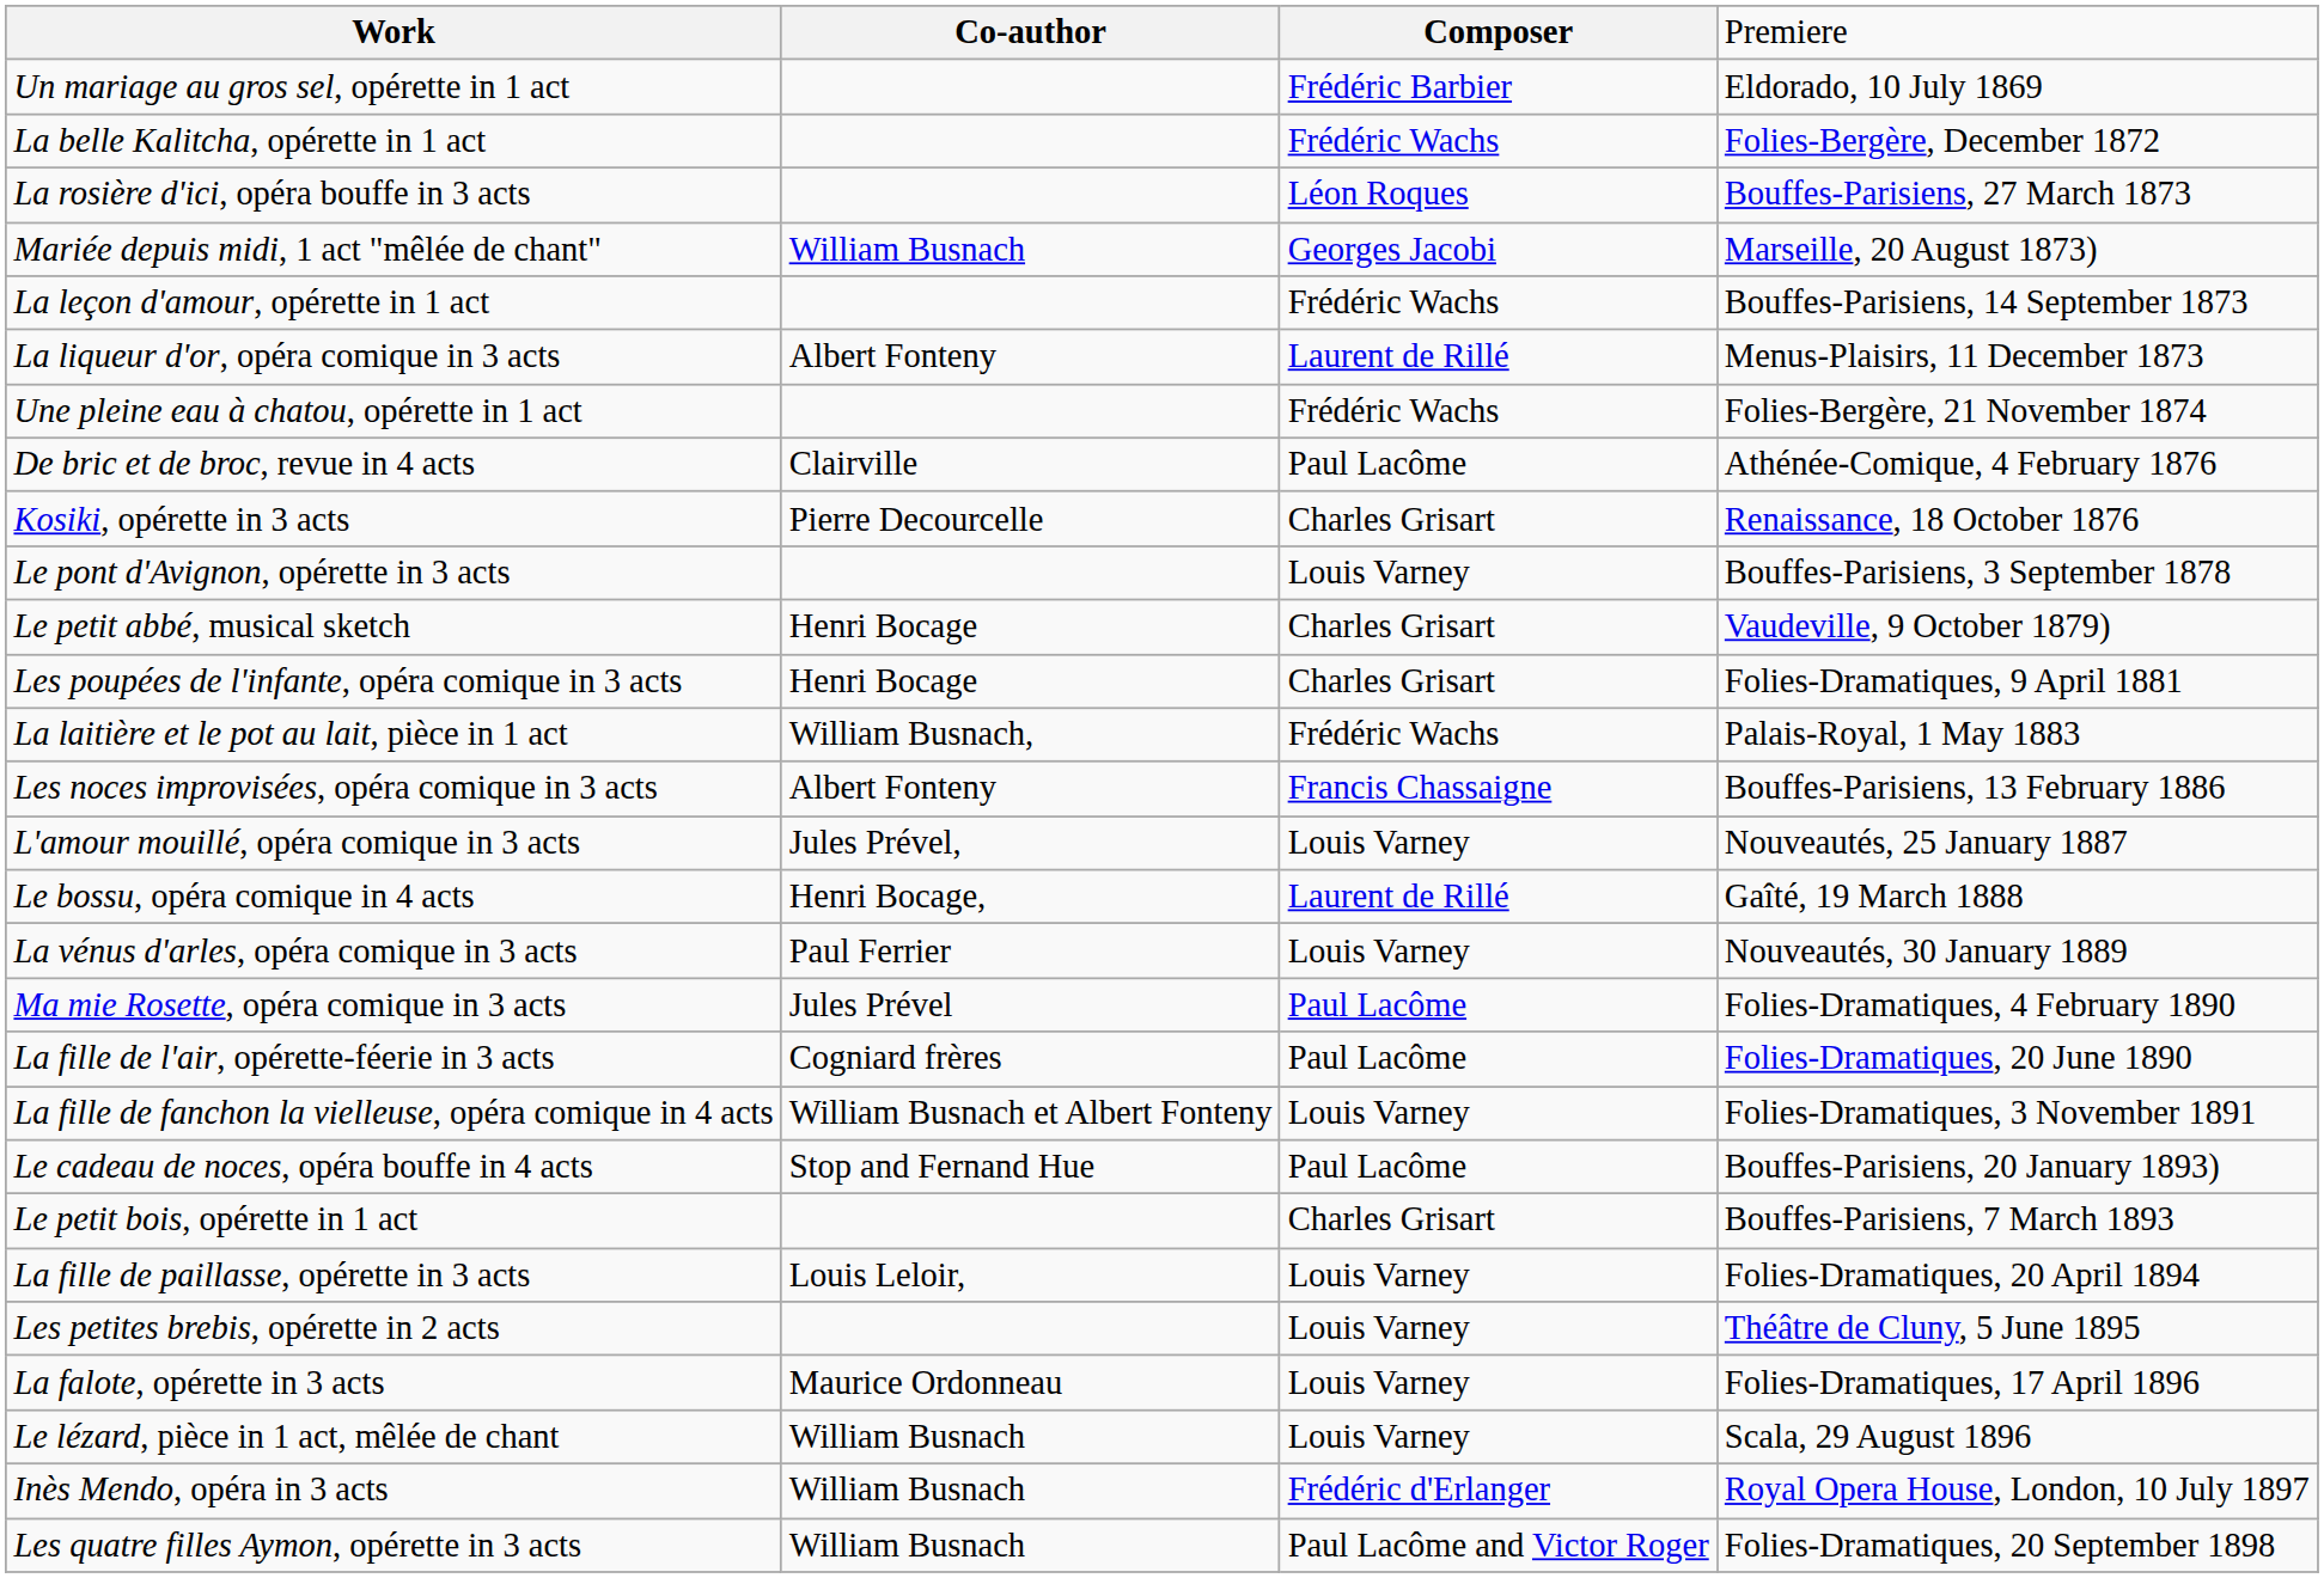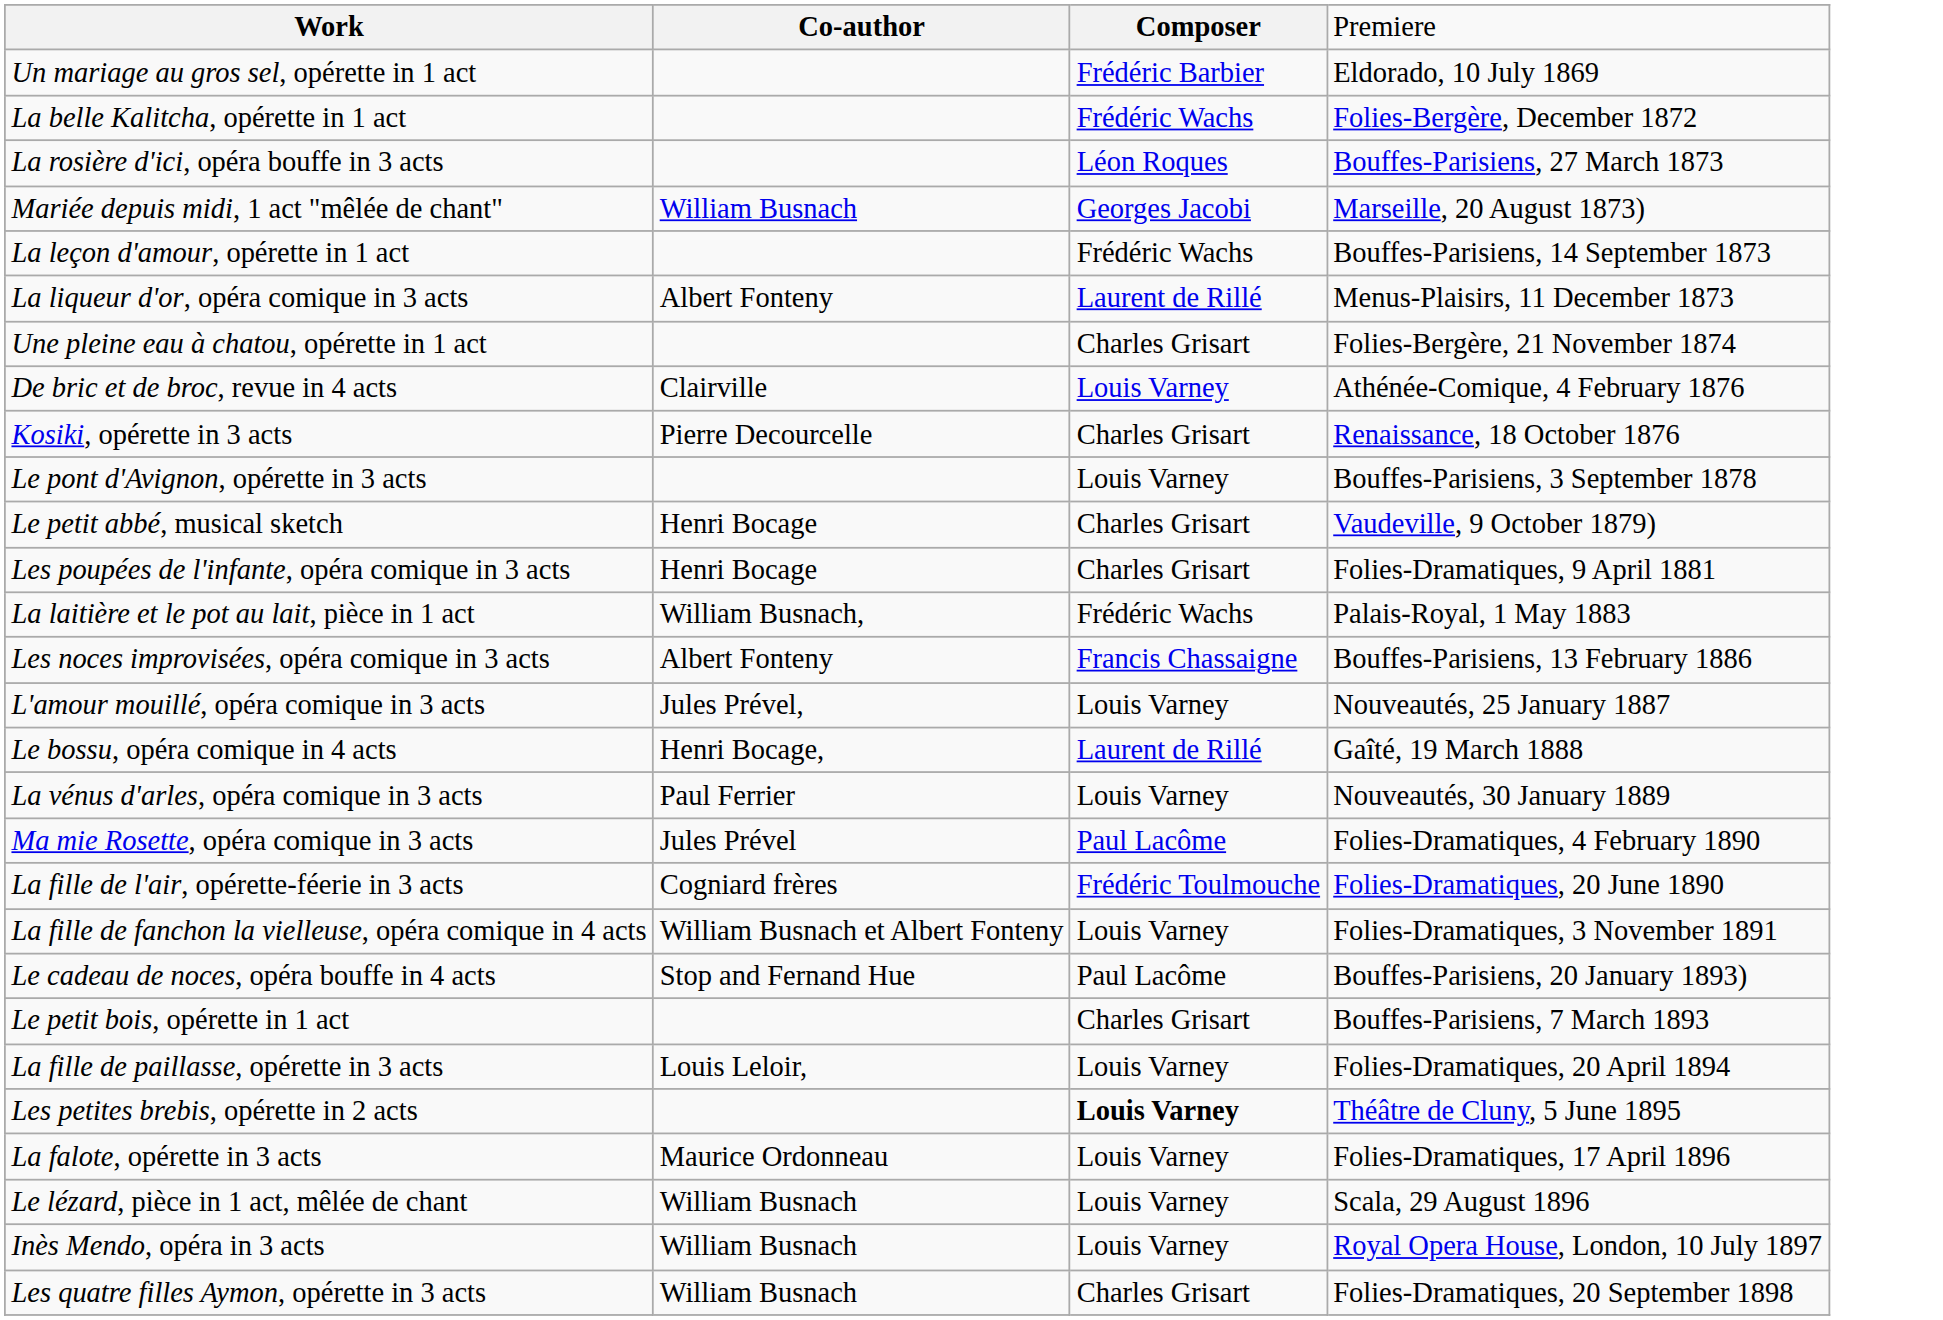 <table class="wikitable">
 <tr>
 <th>Work</th>
 <th>Co-author</th>
 <th>Composer</th>
 <td>Premiere</td>
 </tr>
 <tr>
 <td><em>Un mariage au gros sel</em>, opérette in 1 act</td>
 <td></td>
 <td><a href='#'>Frédéric Barbier</a></td>
 <td>Eldorado, 10 July 1869</td>
 </tr>
 <tr>
 <td><em>La belle Kalitcha</em>, opérette in 1 act</td>
 <td></td>
 <td><a href='#'>Frédéric Wachs</a></td>
 <td><a href='#'>Folies-Bergère</a>, December 1872</td>
 </tr>
 <tr>
 <td><em>La rosière d'ici</em>, opéra bouffe in 3 acts</td>
 <td></td>
 <td><a href='#'>Léon Roques</a></td>
 <td><a href='#'>Bouffes-Parisiens</a>, 27 March 1873</td>
 </tr>
 <tr>
 <td><em>Mariée depuis midi</em>, 1 act "mêlée de chant"</td>
 <td><a href='#'>William Busnach</a></td>
 <td><a href='#'>Georges Jacobi</a></td>
 <td><a href='#'>Marseille</a>, 20 August 1873)</td>
 </tr>
 <tr>
 <td><em>La leçon d'amour</em>, opérette in 1 act</td>
 <td></td>
 <td>Frédéric Wachs</td>
 <td>Bouffes-Parisiens, 14 September 1873</td>
 </tr>
 <tr>
 <td><em>La liqueur d'or</em>, opéra comique in 3 acts</td>
 <td>Albert Fonteny</td>
 <td><a href='#'>Laurent de Rillé</a></td>
 <td>Menus-Plaisirs, 11 December 1873</td>
 </tr>
 <tr>
 <td><em>Une pleine eau à chatou</em>, opérette in 1 act</td>
 <td></td>
-<td>Frédéric Wachs</td>
+<td>Charles Grisart</td>
 <td>Folies-Bergère, 21 November 1874</td>
 </tr>
 <tr>
 <td><em>De bric et de broc</em>, revue in 4 acts</td>
 <td>Clairville</td>
-<td>Paul Lacôme</td>
+<td><a href='#'>Louis Varney</a></td>
 <td>Athénée-Comique, 4 February 1876</td>
 </tr>
 <tr>
 <td><em><a href='#'>Kosiki</a></em>, opérette in 3 acts</td>
 <td>Pierre Decourcelle</td>
 <td>Charles Grisart</td>
 <td><a href='#'>Renaissance</a>, 18 October 1876</td>
 </tr>
 <tr>
 <td><em>Le pont d'Avignon</em>, opérette in 3 acts</td>
 <td></td>
 <td>Louis Varney</td>
 <td>Bouffes-Parisiens, 3 September 1878</td>
 </tr>
 <tr>
 <td><em>Le petit abbé</em>, musical sketch</td>
 <td>Henri Bocage</td>
 <td>Charles Grisart</td>
 <td><a href='#'>Vaudeville</a>, 9 October 1879)</td>
 </tr>
 <tr>
 <td><em>Les poupées de l'infante</em>, opéra comique in 3 acts</td>
 <td>Henri Bocage</td>
 <td>Charles Grisart</td>
 <td>Folies-Dramatiques, 9 April 1881</td>
 </tr>
 <tr>
 <td><em>La laitière et le pot au lait</em>, pièce in 1 act</td>
 <td>William Busnach,</td>
 <td>Frédéric Wachs</td>
 <td>Palais-Royal, 1 May 1883</td>
 </tr>
 <tr>
 <td><em>Les noces improvisées</em>, opéra comique in 3 acts</td>
 <td>Albert Fonteny</td>
 <td><a href='#'>Francis Chassaigne</a></td>
 <td>Bouffes-Parisiens, 13 February 1886</td>
 </tr>
 <tr>
 <td><em>L'amour mouillé</em>, opéra comique in 3 acts</td>
 <td>Jules Prével,</td>
 <td>Louis Varney</td>
 <td>Nouveautés, 25 January 1887</td>
 </tr>
 <tr>
 <td><em>Le bossu</em>, opéra comique in 4 acts</td>
 <td>Henri Bocage,</td>
 <td><a href='#'>Laurent de Rillé</a></td>
 <td>Gaîté, 19 March 1888</td>
 </tr>
 <tr>
 <td><em>La vénus d'arles</em>, opéra comique in 3 acts</td>
 <td>Paul Ferrier</td>
 <td>Louis Varney</td>
 <td>Nouveautés, 30 January 1889</td>
 </tr>
 <tr>
 <td><em><a href='#'>Ma mie Rosette</a></em>, opéra comique in 3 acts</td>
 <td>Jules Prével</td>
 <td><a href='#'>Paul Lacôme</a></td>
 <td>Folies-Dramatiques, 4 February 1890</td>
 </tr>
 <tr>
 <td><em>La fille de l'air</em>, opérette-féerie in 3 acts</td>
 <td>Cogniard frères</td>
-<td>Paul Lacôme</td>
+<td><a href='#'>Frédéric Toulmouche</a></td>
 <td><a href='#'>Folies-Dramatiques</a>, 20 June 1890</td>
 </tr>
 <tr>
 <td><em>La fille de fanchon la vielleuse</em>, opéra comique in 4 acts</td>
 <td>William Busnach et Albert Fonteny</td>
 <td>Louis Varney</td>
 <td>Folies-Dramatiques, 3 November 1891</td>
 </tr>
 <tr>
 <td><em>Le cadeau de noces</em>, opéra bouffe in 4 acts</td>
 <td>Stop and Fernand Hue</td>
 <td>Paul Lacôme</td>
 <td>Bouffes-Parisiens, 20 January 1893)</td>
 </tr>
 <tr>
 <td><em>Le petit bois</em>, opérette in 1 act</td>
 <td></td>
 <td>Charles Grisart</td>
 <td>Bouffes-Parisiens, 7 March 1893</td>
 </tr>
 <tr>
 <td><em>La fille de paillasse</em>, opérette in 3 acts</td>
 <td>Louis Leloir,</td>
 <td>Louis Varney</td>
 <td>Folies-Dramatiques, 20 April 1894</td>
 </tr>
 <tr>
 <td><em>Les petites brebis</em>, opérette in 2 acts</td>
 <td></td>
-<td>Louis Varney</td>
+<td><strong>Louis Varney</strong></td>
 <td><a href='#'>Théâtre de Cluny</a>, 5 June 1895</td>
 </tr>
 <tr>
 <td><em>La falote</em>, opérette in 3 acts</td>
 <td>Maurice Ordonneau</td>
 <td>Louis Varney</td>
 <td>Folies-Dramatiques, 17 April 1896</td>
 </tr>
 <tr>
 <td><em>Le lézard</em>, pièce in 1 act, mêlée de chant</td>
 <td>William Busnach</td>
 <td>Louis Varney</td>
 <td>Scala, 29 August 1896</td>
 </tr>
 <tr>
 <td><em>Inès Mendo</em>, opéra in 3 acts</td>
 <td>William Busnach</td>
-<td><a href='#'>Frédéric d'Erlanger</a></td>
+<td>Louis Varney</td>
 <td><a href='#'>Royal Opera House</a>, London, 10 July 1897</td>
 </tr>
 <tr>
 <td><em>Les quatre filles Aymon</em>, opérette in 3 acts</td>
 <td>William Busnach</td>
-<td>Paul Lacôme and <a href='#'>Victor Roger</a></td>
+<td>Charles Grisart</td>
 <td>Folies-Dramatiques, 20 September 1898</td>
 </tr>
 </table>
